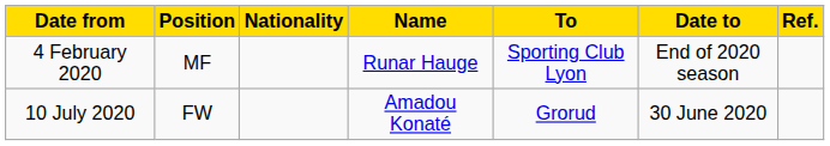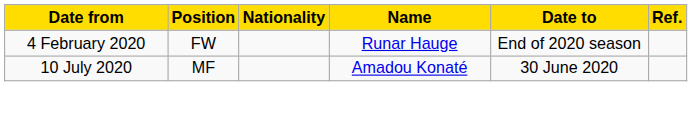 <table class="wikitable" style="text-align:center; font-size:90%; ">
 <tr>
 <th style="background:#FFDD00; color:black; width:200px;">Date from</th>
 <th style="background:#FFDD00; color:black; width:50px;">Position</th>
 <th style="background:#FFDD00; color:black; width:50px;">Nationality</th>
 <th style="background:#FFDD00; color:black; width:200px;">Name</th>
-<th style="background:#FFDD00; color:black; width:200px;">To</th>
 <th style="background:#FFDD00; color:black; width:200px;">Date to</th>
 <th style="background:#FFDD00; color:black; width:25;">Ref.</th>
 </tr>
 <tr>
 <td>4 February 2020</td>
-<td>MF</td>
+<td>FW</td>
 <td></td>
 <td><a href='#'>Runar Hauge</a></td>
-<td><a href='#'>Sporting Club Lyon</a></td>
 <td>End of 2020 season</td>
 <td></td>
 </tr>
 <tr>
 <td>10 July 2020</td>
-<td>FW</td>
+<td>MF</td>
 <td></td>
 <td><a href='#'>Amadou Konaté</a></td>
-<td><a href='#'>Grorud</a></td>
 <td>30 June 2020</td>
 <td></td>
 </tr>
 </table>
